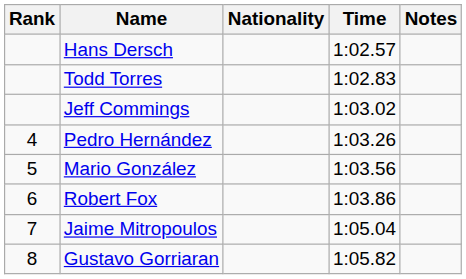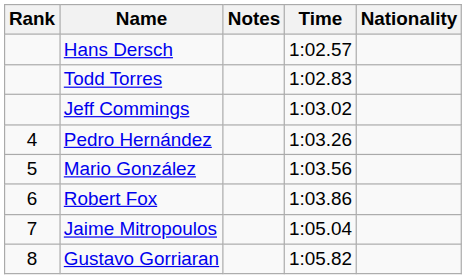 <table class="wikitable sortable" style="text-align:center">
 <tr>
 <th>Rank</th>
 <th>Name</th>
+<th>Notes</th>
+<th>Time</th>
 <th>Nationality</th>
-<th>Time</th>
-<th>Notes</th>
 </tr>
 <tr>
 <td></td>
 <td align=left><a href='#'>Hans Dersch</a></td>
+<td></td>
+<td>1:02.57</td>
 <td align=left></td>
-<td>1:02.57</td>
-<td></td>
 </tr>
 <tr>
 <td></td>
 <td align=left><a href='#'>Todd Torres</a></td>
+<td></td>
+<td>1:02.83</td>
 <td align=left></td>
-<td>1:02.83</td>
-<td></td>
 </tr>
 <tr>
 <td></td>
 <td align=left><a href='#'>Jeff Commings</a></td>
+<td></td>
+<td>1:03.02</td>
 <td align=left></td>
-<td>1:03.02</td>
-<td></td>
 </tr>
 <tr>
 <td>4</td>
 <td align=left><a href='#'>Pedro Hernández</a></td>
+<td></td>
+<td>1:03.26</td>
 <td align=left></td>
-<td>1:03.26</td>
-<td></td>
 </tr>
 <tr>
 <td>5</td>
 <td align=left><a href='#'>Mario González</a></td>
+<td></td>
+<td>1:03.56</td>
 <td align=left></td>
-<td>1:03.56</td>
-<td></td>
 </tr>
 <tr>
 <td>6</td>
 <td align=left><a href='#'>Robert Fox</a></td>
+<td></td>
+<td>1:03.86</td>
 <td align=left></td>
-<td>1:03.86</td>
-<td></td>
 </tr>
 <tr>
 <td>7</td>
 <td align=left><a href='#'>Jaime Mitropoulos</a></td>
+<td></td>
+<td>1:05.04</td>
 <td align=left></td>
-<td>1:05.04</td>
-<td></td>
 </tr>
 <tr>
 <td>8</td>
 <td align=left><a href='#'>Gustavo Gorriaran</a></td>
+<td></td>
+<td>1:05.82</td>
 <td align=left></td>
-<td>1:05.82</td>
-<td></td>
 </tr>
 </table>
